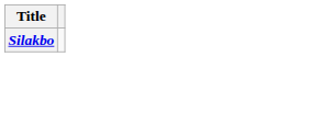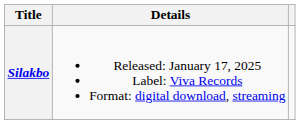 <table class="wikitable plainrowheaders" style="text-align:center;">
 <tr>
 <th rowspan="1" scope="col">Title</th>
+<th rowspan="1" scope="col">Details</th>
 <th scope="col"></th>
 </tr>
 <tr>
 <th scope="row"><em><a href='#'>Silakbo</a></em></th>
+<td><br><ul><li>Released: January 17, 2025</li><li>Label: <a href='#'>Viva Records</a></li><li>Format: <a href='#'>digital download</a>, <a href='#'>streaming</a></li></ul></td>
 <td></td>
 </tr>
 </table>
